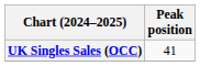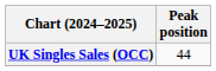 <table class="wikitable sortable plainrowheaders" style="text-align:center">
 <tr>
 <th scope="col">Chart (2024–2025)</th>
 <th scope="col">Peak<br>position</th>
 </tr>
 <tr>
 <th scope="row"><a href='#'>UK Singles Sales</a> (<a href='#'>OCC</a>)</th>
-<td>41</td>
+<td>44</td>
 </tr>
 <tr>
 </tr>
 </table>
